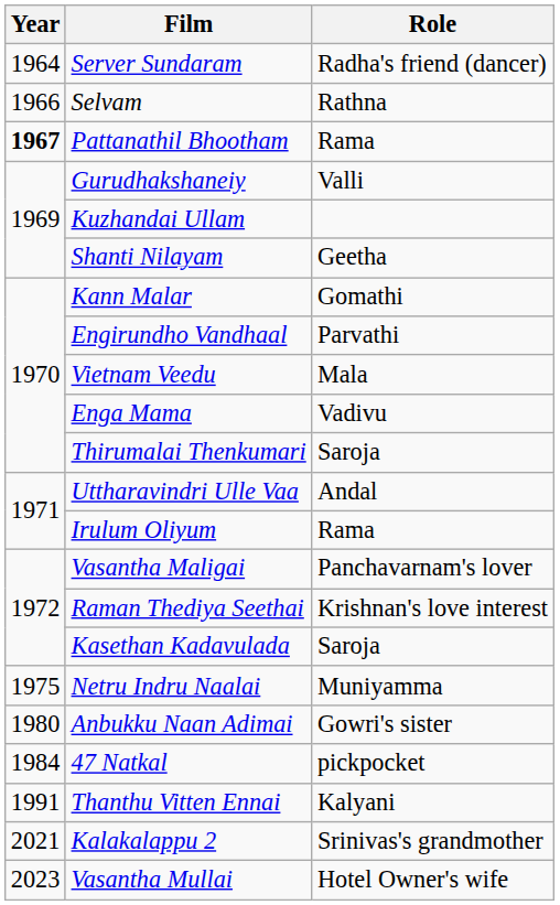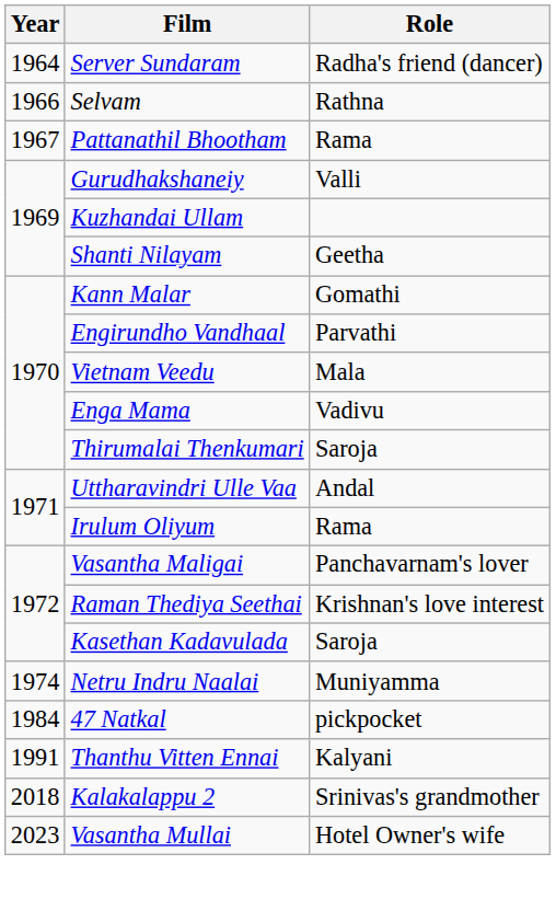 <table class="wikitable sortable">
 <tr>
 <th>Year</th>
 <th>Film</th>
 <th>Role</th>
 </tr>
 <tr>
 <td>1964</td>
 <td><em><a href='#'>Server Sundaram</a></em></td>
 <td>Radha's friend (dancer)</td>
 </tr>
 <tr>
 <td>1966</td>
 <td><em>Selvam</em></td>
 <td>Rathna</td>
 </tr>
 <tr>
-<td><strong>1967</strong></td>
+<td>1967</td>
 <td><em><a href='#'>Pattanathil Bhootham</a></em></td>
 <td>Rama</td>
 </tr>
 <tr>
 <td rowspan="3">1969</td>
 <td><em><a href='#'>Gurudhakshaneiy</a></em></td>
 <td>Valli</td>
 </tr>
 <tr>
 <td><em><a href='#'>Kuzhandai Ullam</a></em></td>
 <td></td>
 </tr>
 <tr>
 <td><em><a href='#'>Shanti Nilayam</a></em></td>
 <td>Geetha</td>
 </tr>
 <tr>
 <td rowspan="5">1970</td>
 <td><em><a href='#'>Kann Malar</a></em></td>
 <td>Gomathi</td>
 </tr>
 <tr>
 <td><em><a href='#'>Engirundho Vandhaal</a></em></td>
 <td>Parvathi</td>
 </tr>
 <tr>
 <td><em><a href='#'>Vietnam Veedu</a></em></td>
 <td>Mala</td>
 </tr>
 <tr>
 <td><em><a href='#'>Enga Mama</a></em></td>
 <td>Vadivu</td>
 </tr>
 <tr>
 <td><em><a href='#'>Thirumalai Thenkumari</a></em></td>
 <td>Saroja</td>
 </tr>
 <tr>
 <td rowspan="2">1971</td>
 <td><em><a href='#'>Uttharavindri Ulle Vaa</a></em></td>
 <td>Andal</td>
 </tr>
 <tr>
 <td><em><a href='#'>Irulum Oliyum</a></em></td>
 <td>Rama</td>
 </tr>
 <tr>
 <td rowspan="3">1972</td>
 <td><em><a href='#'>Vasantha Maligai</a></em></td>
 <td>Panchavarnam's lover</td>
 </tr>
 <tr>
 <td><em><a href='#'>Raman Thediya Seethai</a></em></td>
 <td>Krishnan's love interest</td>
 </tr>
 <tr>
 <td><em><a href='#'>Kasethan Kadavulada</a></em></td>
 <td>Saroja</td>
 </tr>
 <tr>
-<td>1975</td>
+<td>1974</td>
 <td><em><a href='#'>Netru Indru Naalai</a></em></td>
 <td>Muniyamma</td>
-</tr>
-<tr>
-<td>1980</td>
-<td><em><a href='#'>Anbukku Naan Adimai</a></em></td>
-<td>Gowri's sister</td>
 </tr>
 <tr>
 <td>1984</td>
 <td><em><a href='#'>47 Natkal</a></em></td>
 <td>pickpocket</td>
 </tr>
 <tr>
 <td>1991</td>
 <td><em><a href='#'>Thanthu Vitten Ennai</a></em></td>
 <td>Kalyani</td>
 </tr>
 <tr>
-<td>2021</td>
+<td>2018</td>
 <td><em><a href='#'>Kalakalappu 2</a></em></td>
 <td>Srinivas's grandmother</td>
 </tr>
 <tr>
 <td>2023</td>
 <td><em><a href='#'>Vasantha Mullai</a></em></td>
 <td>Hotel Owner's wife</td>
 </tr>
 </table>
